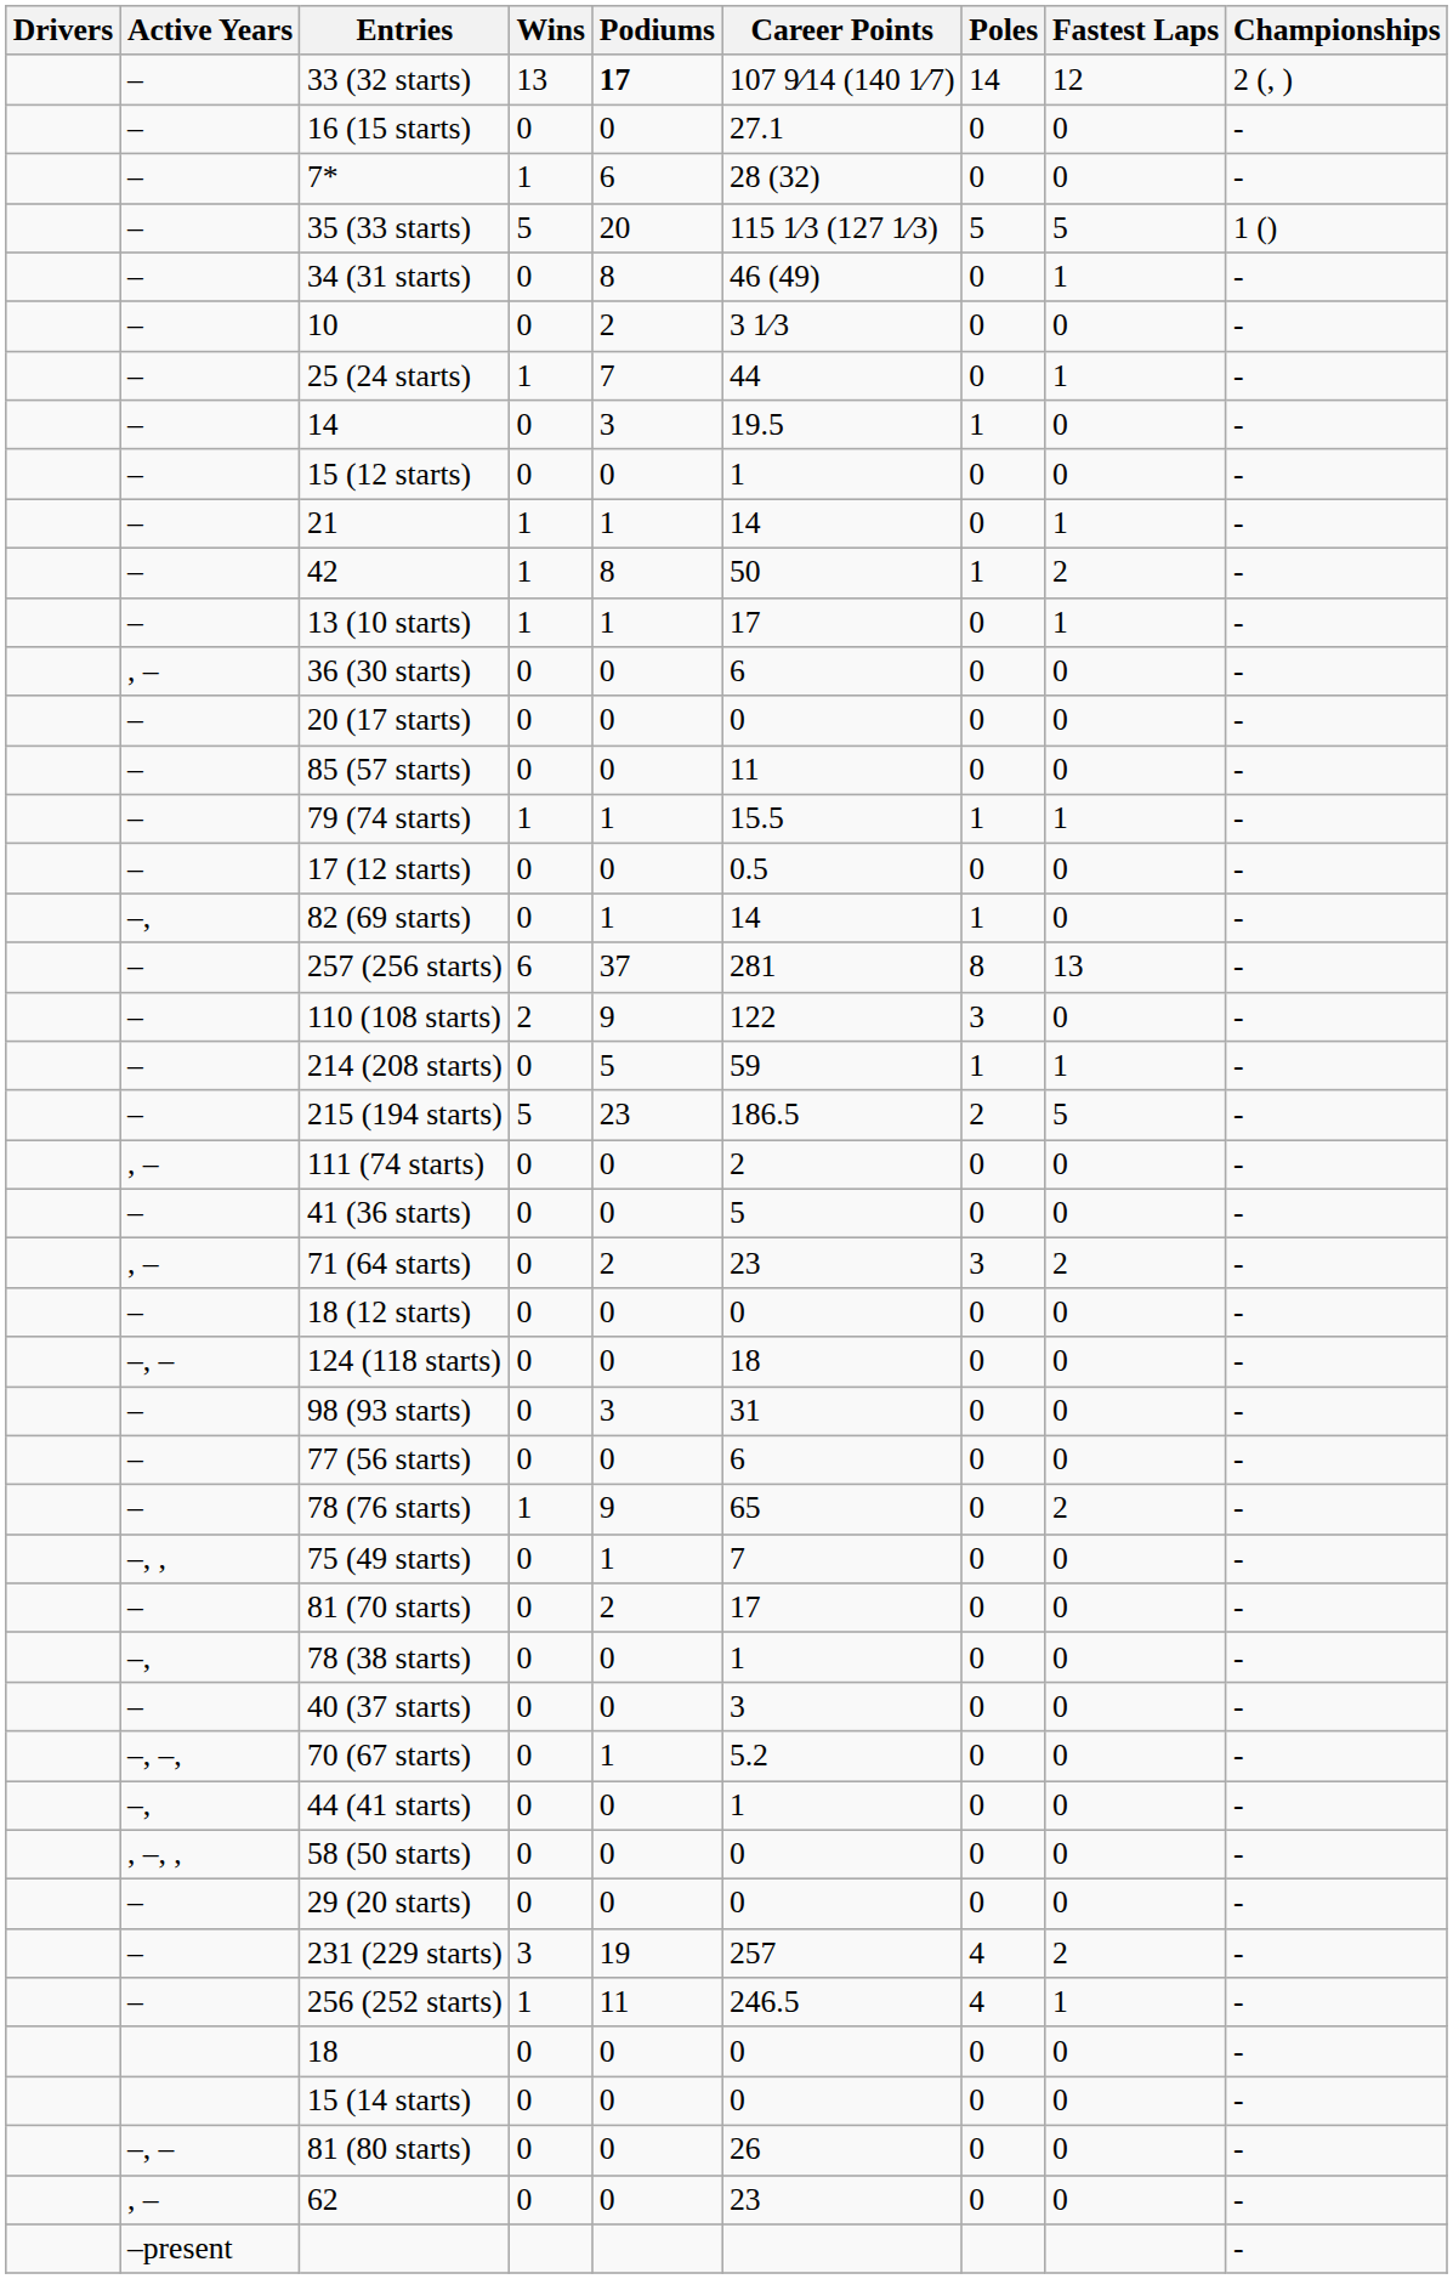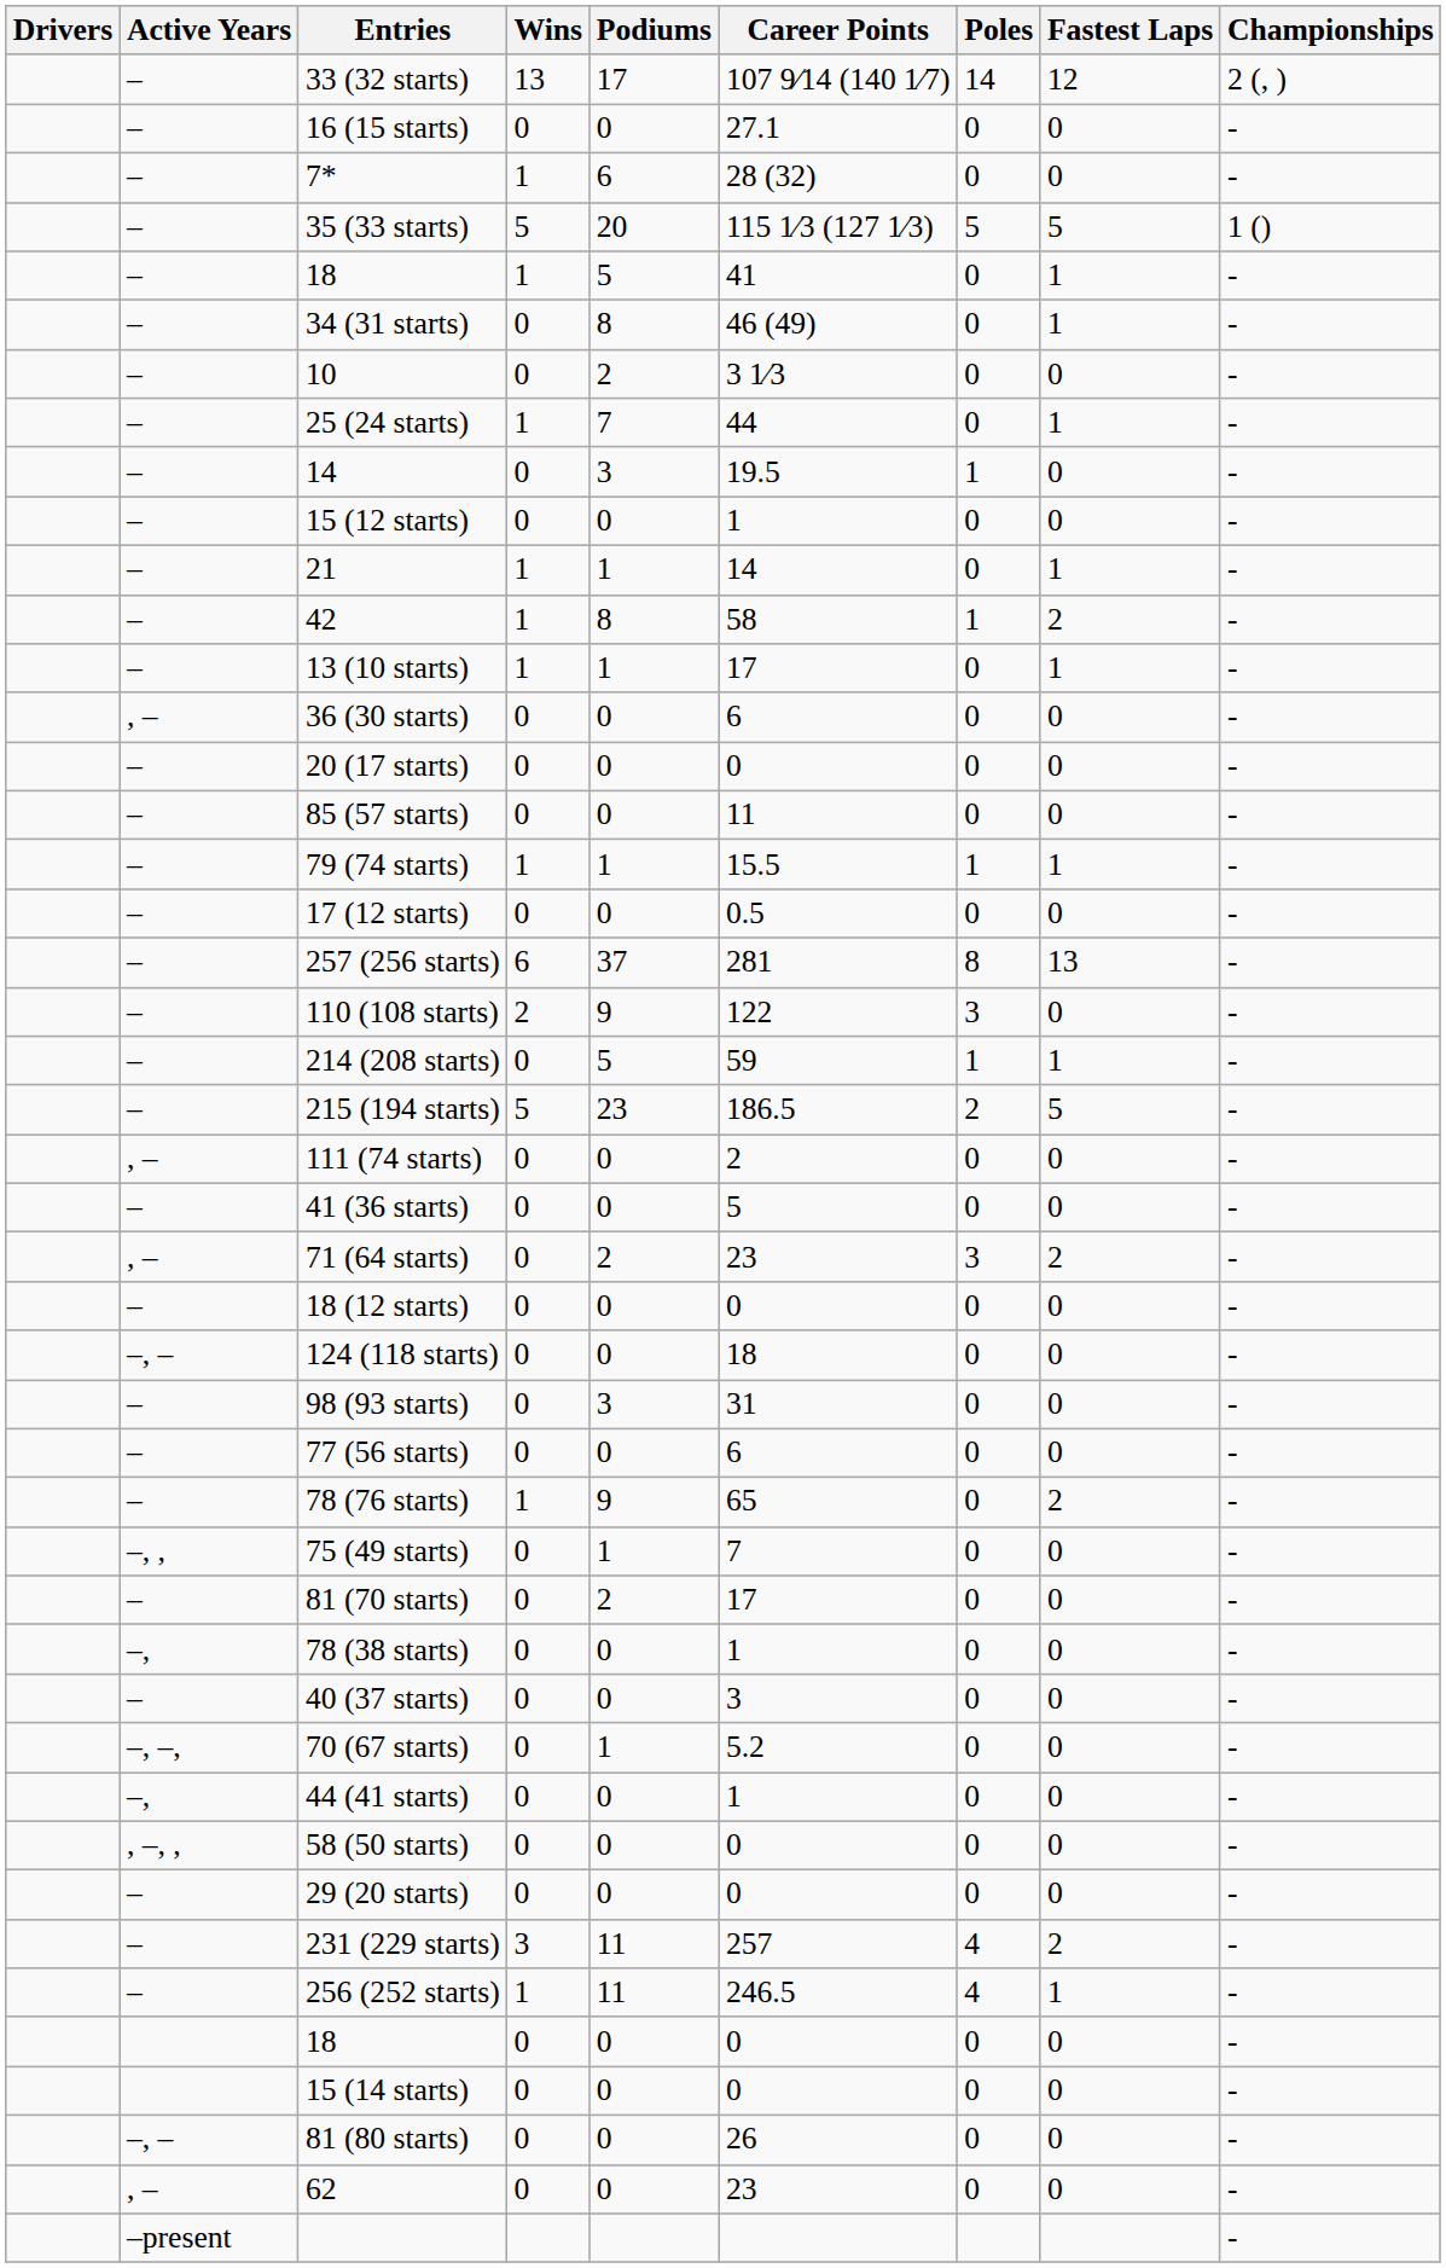 <table class="wikitable sortable" border="1">
 <tr>
 <th scope="col">Drivers</th>
 <th scope="col">Active Years</th>
 <th scope="col">Entries</th>
 <th scope="col">Wins</th>
 <th scope="col">Podiums</th>
 <th scope="col">Career Points</th>
 <th scope="col">Poles</th>
 <th scope="col">Fastest Laps</th>
 <th scope="col">Championships</th>
 </tr>
 <tr>
 <td></td>
 <td>–</td>
 <td>33 (32 starts)</td>
 <td>13</td>
-<td><strong>17</strong></td>
+<td>17</td>
 <td>107 9⁄14 (140 1⁄7)</td>
 <td>14</td>
 <td>12</td>
 <td>2 (, )</td>
 </tr>
 <tr>
 <td></td>
 <td>–</td>
 <td>16 (15 starts)</td>
 <td>0</td>
 <td>0</td>
 <td>27.1</td>
 <td>0</td>
 <td>0</td>
 <td>-</td>
 </tr>
 <tr>
 <td></td>
 <td>–</td>
 <td>7*</td>
 <td>1</td>
 <td>6</td>
 <td>28 (32)</td>
 <td>0</td>
 <td>0</td>
 <td>-</td>
 </tr>
 <tr>
 <td></td>
 <td>–</td>
 <td>35 (33 starts)</td>
 <td>5</td>
 <td>20</td>
 <td>115 1⁄3 (127 1⁄3)</td>
 <td>5</td>
 <td>5</td>
 <td>1 ()</td>
+</tr>
+<tr>
+<td> </td>
+<td>–</td>
+<td>18</td>
+<td>1</td>
+<td>5</td>
+<td>41</td>
+<td>0</td>
+<td>1</td>
+<td>-</td>
 </tr>
 <tr>
 <td></td>
 <td>–</td>
 <td>34 (31 starts)</td>
 <td>0</td>
 <td>8</td>
 <td>46 (49)</td>
 <td>0</td>
 <td>1</td>
 <td>-</td>
 </tr>
 <tr>
 <td></td>
 <td>–</td>
 <td>10</td>
 <td>0</td>
 <td>2</td>
 <td>3 1⁄3</td>
 <td>0</td>
 <td>0</td>
 <td>-</td>
 </tr>
 <tr>
 <td> </td>
 <td>–</td>
 <td>25 (24 starts)</td>
 <td>1</td>
 <td>7</td>
 <td>44</td>
 <td>0</td>
 <td>1</td>
 <td>-</td>
 </tr>
 <tr>
 <td></td>
 <td>–</td>
 <td>14</td>
 <td>0</td>
 <td>3</td>
 <td>19.5</td>
 <td>1</td>
 <td>0</td>
 <td>-</td>
 </tr>
 <tr>
 <td></td>
 <td>–</td>
 <td>15 (12 starts)</td>
 <td>0</td>
 <td>0</td>
 <td>1</td>
 <td>0</td>
 <td>0</td>
 <td>-</td>
 </tr>
 <tr>
 <td> </td>
 <td>–</td>
 <td>21</td>
 <td>1</td>
 <td>1</td>
 <td>14</td>
 <td>0</td>
 <td>1</td>
 <td>-</td>
 </tr>
 <tr>
 <td> </td>
 <td>–</td>
 <td>42</td>
 <td>1</td>
 <td>8</td>
-<td>50</td>
+<td>58</td>
 <td>1</td>
 <td>2</td>
 <td>-</td>
 </tr>
 <tr>
 <td> </td>
 <td>–</td>
 <td>13 (10 starts)</td>
 <td>1</td>
 <td>1</td>
 <td>17</td>
 <td>0</td>
 <td>1</td>
 <td>-</td>
 </tr>
 <tr>
 <td></td>
 <td>, –</td>
 <td>36 (30 starts)</td>
 <td>0</td>
 <td>0</td>
 <td>6</td>
 <td>0</td>
 <td>0</td>
 <td>-</td>
 </tr>
 <tr>
 <td></td>
 <td>–</td>
 <td>20 (17 starts)</td>
 <td>0</td>
 <td>0</td>
 <td>0</td>
 <td>0</td>
 <td>0</td>
 <td>-</td>
 </tr>
 <tr>
 <td></td>
 <td>–</td>
 <td>85 (57 starts)</td>
 <td>0</td>
 <td>0</td>
 <td>11</td>
 <td>0</td>
 <td>0</td>
 <td>-</td>
 </tr>
 <tr>
 <td> </td>
 <td>–</td>
 <td>79 (74 starts)</td>
 <td>1</td>
 <td>1</td>
 <td>15.5</td>
 <td>1</td>
 <td>1</td>
 <td>-</td>
 </tr>
 <tr>
 <td></td>
 <td>–</td>
 <td>17 (12 starts)</td>
 <td>0</td>
 <td>0</td>
 <td>0.5</td>
 <td>0</td>
-<td>0</td>
-<td>-</td>
-</tr>
-<tr>
-<td></td>
-<td>–, </td>
-<td>82 (69 starts)</td>
-<td>0</td>
-<td>1</td>
-<td>14</td>
-<td>1</td>
 <td>0</td>
 <td>-</td>
 </tr>
 <tr>
 <td></td>
 <td>–</td>
 <td>257 (256 starts)</td>
 <td>6</td>
 <td>37</td>
 <td>281</td>
 <td>8</td>
 <td>13</td>
 <td>-</td>
 </tr>
 <tr>
 <td></td>
 <td>–</td>
 <td>110 (108 starts)</td>
 <td>2</td>
 <td>9</td>
 <td>122</td>
 <td>3</td>
 <td>0</td>
 <td>-</td>
 </tr>
 <tr>
 <td></td>
 <td>–</td>
 <td>214 (208 starts)</td>
 <td>0</td>
 <td>5</td>
 <td>59</td>
 <td>1</td>
 <td>1</td>
 <td>-</td>
 </tr>
 <tr>
 <td></td>
 <td>–</td>
 <td>215 (194 starts)</td>
 <td>5</td>
 <td>23</td>
 <td>186.5</td>
 <td>2</td>
 <td>5</td>
 <td>-</td>
 </tr>
 <tr>
 <td></td>
 <td>, –</td>
 <td>111 (74 starts)</td>
 <td>0</td>
 <td>0</td>
 <td>2</td>
 <td>0</td>
 <td>0</td>
 <td>-</td>
 </tr>
 <tr>
 <td></td>
 <td>–</td>
 <td>41 (36 starts)</td>
 <td>0</td>
 <td>0</td>
 <td>5</td>
 <td>0</td>
 <td>0</td>
 <td>-</td>
 </tr>
 <tr>
 <td></td>
 <td>, –</td>
 <td>71 (64 starts)</td>
 <td>0</td>
 <td>2</td>
 <td>23</td>
 <td>3</td>
 <td>2</td>
 <td>-</td>
 </tr>
 <tr>
 <td></td>
 <td>–</td>
 <td>18 (12 starts)</td>
 <td>0</td>
 <td>0</td>
 <td>0</td>
 <td>0</td>
 <td>0</td>
 <td>-</td>
 </tr>
 <tr>
 <td></td>
 <td>–, –</td>
 <td>124 (118 starts)</td>
 <td>0</td>
 <td>0</td>
 <td>18</td>
 <td>0</td>
 <td>0</td>
 <td>-</td>
 </tr>
 <tr>
 <td></td>
 <td>–</td>
 <td>98 (93 starts)</td>
 <td>0</td>
 <td>3</td>
 <td>31</td>
 <td>0</td>
 <td>0</td>
 <td>-</td>
 </tr>
 <tr>
 <td></td>
 <td>–</td>
 <td>77 (56 starts)</td>
 <td>0</td>
 <td>0</td>
 <td>6</td>
 <td>0</td>
 <td>0</td>
 <td>-</td>
 </tr>
 <tr>
 <td> </td>
 <td>–</td>
 <td>78 (76 starts)</td>
 <td>1</td>
 <td>9</td>
 <td>65</td>
 <td>0</td>
 <td>2</td>
 <td>-</td>
 </tr>
 <tr>
 <td></td>
 <td>–, , </td>
 <td>75 (49 starts)</td>
 <td>0</td>
 <td>1</td>
 <td>7</td>
 <td>0</td>
 <td>0</td>
 <td>-</td>
 </tr>
 <tr>
 <td></td>
 <td>–</td>
 <td>81 (70 starts)</td>
 <td>0</td>
 <td>2</td>
 <td>17</td>
 <td>0</td>
 <td>0</td>
 <td>-</td>
 </tr>
 <tr>
 <td></td>
 <td>–, </td>
 <td>78 (38 starts)</td>
 <td>0</td>
 <td>0</td>
 <td>1</td>
 <td>0</td>
 <td>0</td>
 <td>-</td>
 </tr>
 <tr>
 <td></td>
 <td>–</td>
 <td>40 (37 starts)</td>
 <td>0</td>
 <td>0</td>
 <td>3</td>
 <td>0</td>
 <td>0</td>
 <td>-</td>
 </tr>
 <tr>
 <td></td>
 <td>–, –, </td>
 <td>70 (67 starts)</td>
 <td>0</td>
 <td>1</td>
 <td>5.2</td>
 <td>0</td>
 <td>0</td>
 <td>-</td>
 </tr>
 <tr>
 <td></td>
 <td>–, </td>
 <td>44 (41 starts)</td>
 <td>0</td>
 <td>0</td>
 <td>1</td>
 <td>0</td>
 <td>0</td>
 <td>-</td>
 </tr>
 <tr>
 <td></td>
 <td>, –, , </td>
 <td>58 (50 starts)</td>
 <td>0</td>
 <td>0</td>
 <td>0</td>
 <td>0</td>
 <td>0</td>
 <td>-</td>
 </tr>
 <tr>
 <td></td>
 <td>–</td>
 <td>29 (20 starts)</td>
 <td>0</td>
 <td>0</td>
 <td>0</td>
 <td>0</td>
 <td>0</td>
 <td>-</td>
 </tr>
 <tr>
 <td></td>
 <td>–</td>
 <td>231 (229 starts)</td>
 <td>3</td>
-<td>19</td>
+<td>11</td>
 <td>257</td>
 <td>4</td>
 <td>2</td>
 <td>-</td>
 </tr>
 <tr>
 <td></td>
 <td>–</td>
 <td>256 (252 starts)</td>
 <td>1</td>
 <td>11</td>
 <td>246.5</td>
 <td>4</td>
 <td>1</td>
 <td>-</td>
 </tr>
 <tr>
 <td></td>
 <td></td>
 <td>18</td>
 <td>0</td>
 <td>0</td>
 <td>0</td>
 <td>0</td>
 <td>0</td>
 <td>-</td>
 </tr>
 <tr>
 <td></td>
 <td></td>
 <td>15 (14 starts)</td>
 <td>0</td>
 <td>0</td>
 <td>0</td>
 <td>0</td>
 <td>0</td>
 <td>-</td>
 </tr>
 <tr>
 <td></td>
 <td>–, –</td>
 <td>81 (80 starts)</td>
 <td>0</td>
 <td>0</td>
 <td>26</td>
 <td>0</td>
 <td>0</td>
 <td>-</td>
 </tr>
 <tr>
 <td></td>
 <td>, –</td>
 <td>62</td>
 <td>0</td>
 <td>0</td>
 <td>23</td>
 <td>0</td>
 <td>0</td>
 <td>-</td>
 </tr>
 <tr>
 <td></td>
 <td>–present</td>
 <td></td>
 <td></td>
 <td></td>
 <td></td>
 <td></td>
 <td></td>
 <td>-</td>
 </tr>
 </table>
